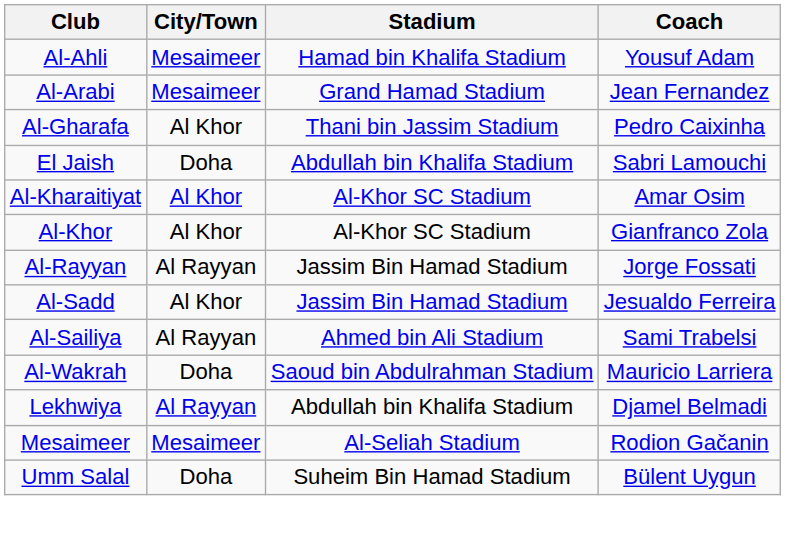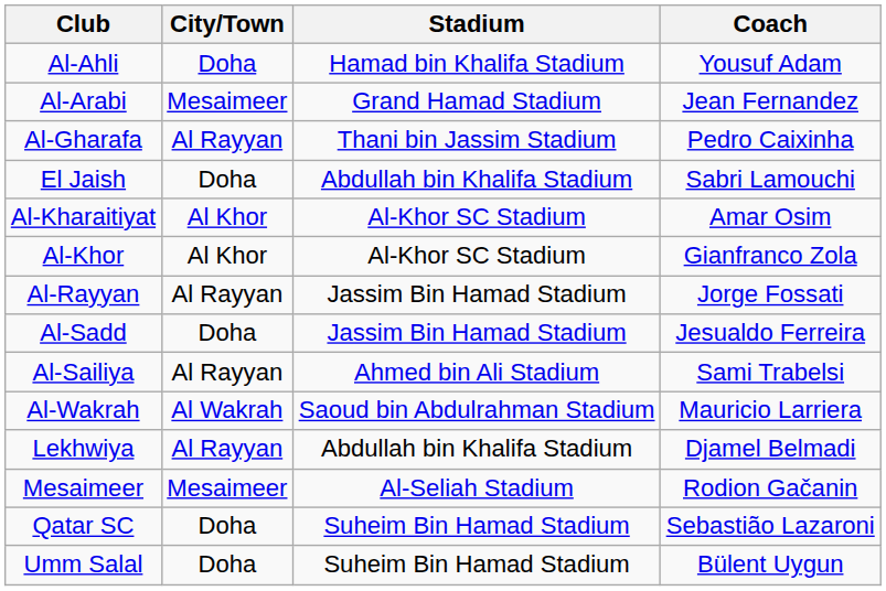 <table class="wikitable sortable" style="text-align: center;">
 <tr>
 <th>Club</th>
 <th>City/Town</th>
 <th>Stadium</th>
 <th>Coach</th>
 </tr>
 <tr>
 <td><a href='#'>Al-Ahli</a></td>
-<td><a href='#'>Mesaimeer</a></td>
+<td><a href='#'>Doha</a></td>
 <td><a href='#'>Hamad bin Khalifa Stadium</a></td>
 <td> <a href='#'>Yousuf Adam</a></td>
 </tr>
 <tr>
 <td><a href='#'>Al-Arabi</a></td>
 <td><a href='#'>Mesaimeer</a></td>
 <td><a href='#'>Grand Hamad Stadium</a></td>
 <td> <a href='#'>Jean Fernandez</a></td>
 </tr>
 <tr>
 <td><a href='#'>Al-Gharafa</a></td>
-<td>Al Khor</td>
+<td><a href='#'>Al Rayyan</a></td>
 <td><a href='#'>Thani bin Jassim Stadium</a></td>
 <td> <a href='#'>Pedro Caixinha</a></td>
 </tr>
 <tr>
 <td><a href='#'>El Jaish</a></td>
 <td>Doha</td>
 <td><a href='#'>Abdullah bin Khalifa Stadium</a></td>
 <td> <a href='#'>Sabri Lamouchi</a></td>
 </tr>
 <tr>
 <td><a href='#'>Al-Kharaitiyat</a></td>
 <td><a href='#'>Al Khor</a></td>
 <td><a href='#'>Al-Khor SC Stadium</a></td>
 <td> <a href='#'>Amar Osim</a></td>
 </tr>
 <tr>
 <td><a href='#'>Al-Khor</a></td>
 <td>Al Khor</td>
 <td>Al-Khor SC Stadium</td>
 <td> <a href='#'>Gianfranco Zola</a></td>
 </tr>
 <tr>
 <td><a href='#'>Al-Rayyan</a></td>
 <td>Al Rayyan</td>
 <td>Jassim Bin Hamad Stadium</td>
 <td> <a href='#'>Jorge Fossati</a></td>
 </tr>
 <tr>
 <td><a href='#'>Al-Sadd</a></td>
-<td>Al Khor</td>
+<td>Doha</td>
 <td><a href='#'>Jassim Bin Hamad Stadium</a></td>
 <td> <a href='#'>Jesualdo Ferreira</a></td>
 </tr>
 <tr>
 <td><a href='#'>Al-Sailiya</a></td>
 <td>Al Rayyan</td>
 <td><a href='#'>Ahmed bin Ali Stadium</a></td>
 <td> <a href='#'>Sami Trabelsi</a></td>
 </tr>
 <tr>
 <td><a href='#'>Al-Wakrah</a></td>
-<td>Doha</td>
+<td><a href='#'>Al Wakrah</a></td>
 <td><a href='#'>Saoud bin Abdulrahman Stadium</a></td>
 <td> <a href='#'>Mauricio Larriera</a></td>
 </tr>
 <tr>
 <td><a href='#'>Lekhwiya</a></td>
 <td><a href='#'>Al Rayyan</a></td>
 <td>Abdullah bin Khalifa Stadium</td>
 <td> <a href='#'>Djamel Belmadi</a></td>
 </tr>
 <tr>
 <td><a href='#'>Mesaimeer</a></td>
 <td><a href='#'>Mesaimeer</a></td>
 <td><a href='#'>Al-Seliah Stadium</a></td>
 <td> <a href='#'>Rodion Gačanin</a></td>
 </tr>
 <tr>
+<td><a href='#'>Qatar SC</a></td>
+<td>Doha</td>
+<td><a href='#'>Suheim Bin Hamad Stadium</a></td>
+<td> <a href='#'>Sebastião Lazaroni</a></td>
+</tr>
+<tr>
 <td><a href='#'>Umm Salal</a></td>
 <td>Doha</td>
 <td>Suheim Bin Hamad Stadium</td>
 <td> <a href='#'>Bülent Uygun</a></td>
 </tr>
 </table>
